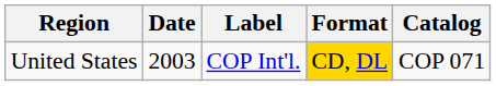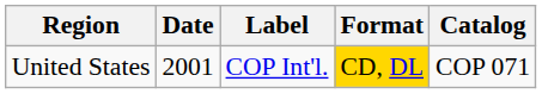 <table class="wikitable">
 <tr>
 <th>Region</th>
 <th>Date</th>
 <th>Label</th>
 <th>Format</th>
 <th>Catalog</th>
 </tr>
 <tr>
 <td>United States</td>
-<td>2003</td>
+<td>2001</td>
 <td><a href='#'>COP Int'l.</a></td>
 <td style="background: gold;">CD, <a href='#'>DL</a></td>
 <td>COP 071</td>
 </tr>
 </table>
